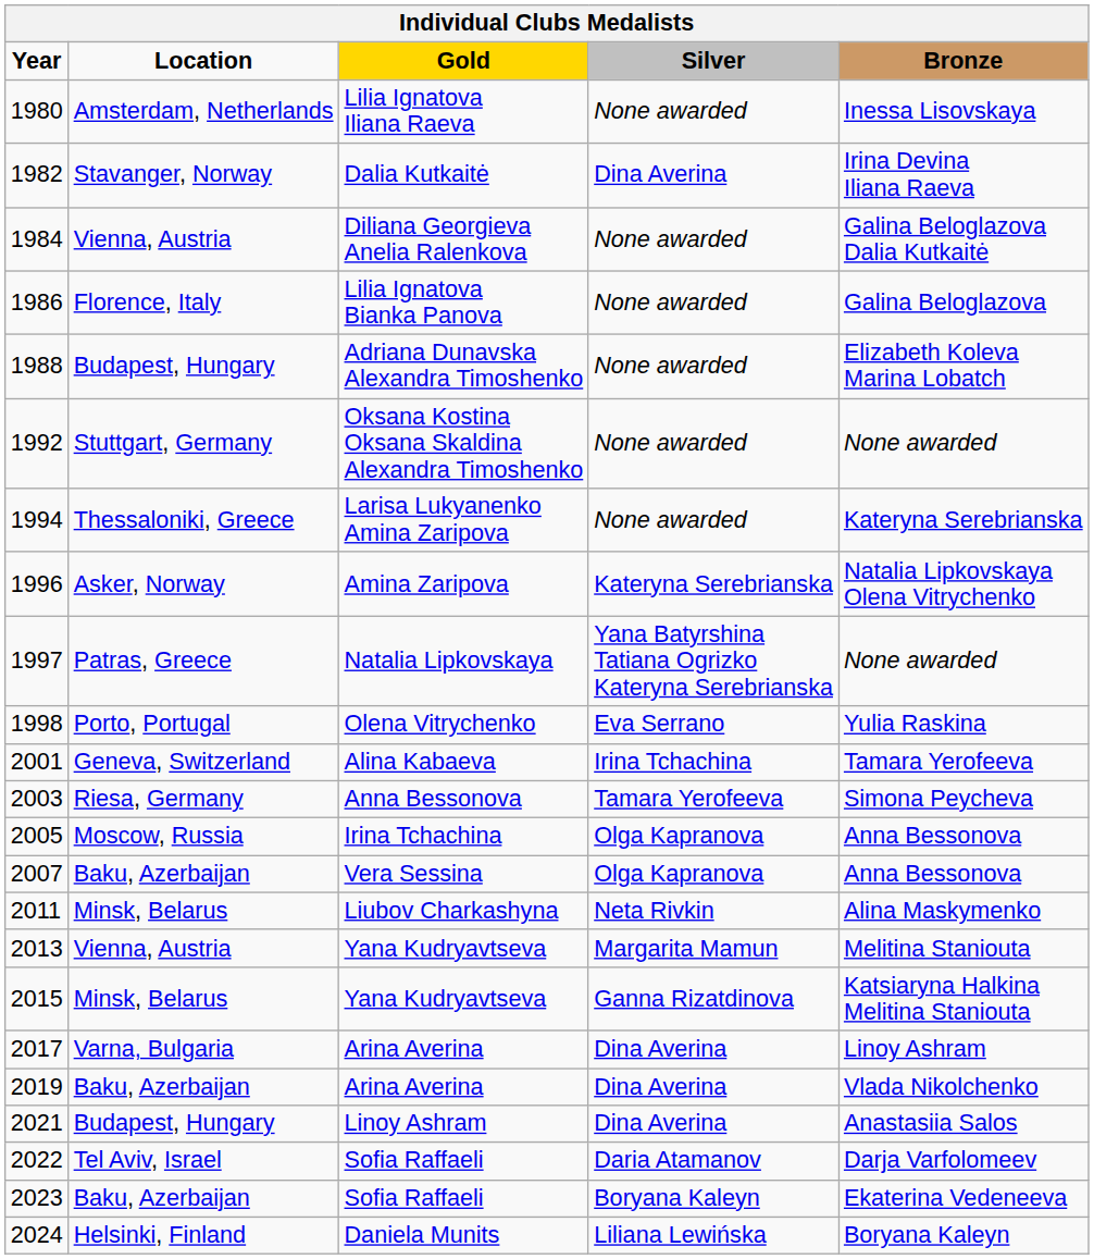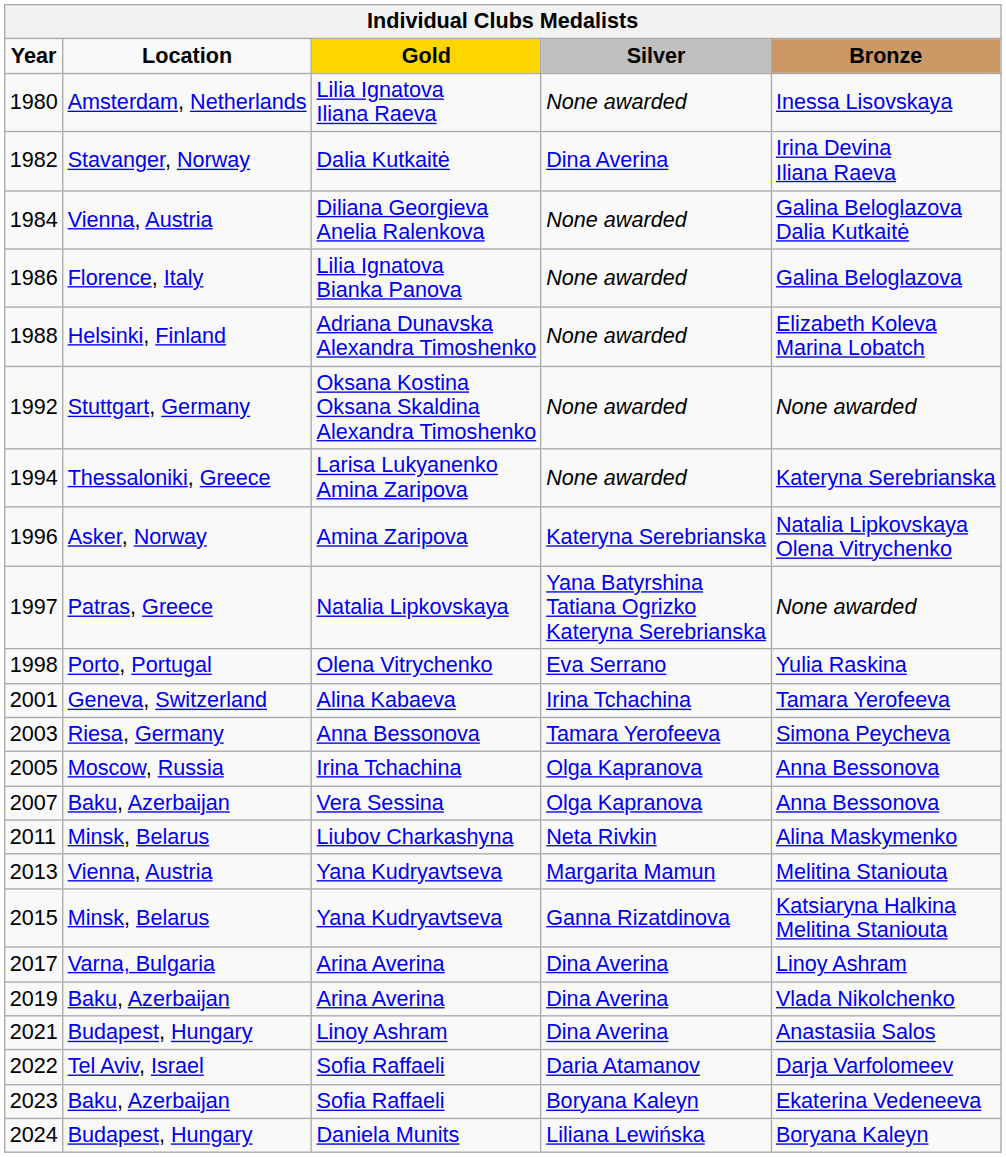 <table class="wikitable">
 <tr>
 <th colspan=5 align="center"><strong>Individual Clubs Medalists</strong></th>
 </tr>
 <tr>
 <td align="center"><strong>Year</strong></td>
 <td align="center"><strong>Location</strong></td>
 <td style="text-align:center;background-color:gold;"><strong>Gold</strong></td>
 <td style="text-align:center;background-color:silver;"><strong>Silver</strong></td>
 <td style="text-align:center;background-color:#CC9966;"><strong>Bronze</strong></td>
 </tr>
 <tr>
 <td>1980</td>
 <td> <a href='#'>Amsterdam</a>, <a href='#'>Netherlands</a></td>
 <td> <a href='#'>Lilia Ignatova</a> <br>  <a href='#'>Iliana Raeva</a></td>
 <td><em>None awarded</em></td>
 <td> <a href='#'>Inessa Lisovskaya</a></td>
 </tr>
 <tr>
 <td>1982</td>
 <td> <a href='#'>Stavanger</a>, <a href='#'>Norway</a></td>
 <td> <a href='#'>Dalia Kutkaitė</a></td>
 <td> <a href='#'>Dina Averina</a></td>
 <td> <a href='#'>Irina Devina</a> <br>  <a href='#'>Iliana Raeva</a></td>
 </tr>
 <tr>
 <td>1984</td>
 <td> <a href='#'>Vienna</a>, <a href='#'>Austria</a></td>
 <td> <a href='#'>Diliana Georgieva</a> <br>  <a href='#'>Anelia Ralenkova</a></td>
 <td><em>None awarded</em></td>
 <td> <a href='#'>Galina Beloglazova</a> <br>  <a href='#'>Dalia Kutkaitė</a></td>
 </tr>
 <tr>
 <td>1986</td>
 <td> <a href='#'>Florence</a>, <a href='#'>Italy</a></td>
 <td> <a href='#'>Lilia Ignatova</a> <br>  <a href='#'>Bianka Panova</a></td>
 <td><em>None awarded</em></td>
 <td> <a href='#'>Galina Beloglazova</a></td>
 </tr>
 <tr>
 <td>1988</td>
-<td> <a href='#'>Budapest</a>, <a href='#'>Hungary</a></td>
+<td> <a href='#'>Helsinki</a>, <a href='#'>Finland</a></td>
 <td> <a href='#'>Adriana Dunavska</a> <br>  <a href='#'>Alexandra Timoshenko</a></td>
 <td><em>None awarded</em></td>
 <td> <a href='#'>Elizabeth Koleva</a> <br>  <a href='#'>Marina Lobatch</a></td>
 </tr>
 <tr>
 <td>1992</td>
 <td> <a href='#'>Stuttgart</a>, <a href='#'>Germany</a></td>
 <td> <a href='#'>Oksana Kostina</a> <br>  <a href='#'>Oksana Skaldina</a> <br>  <a href='#'>Alexandra Timoshenko</a></td>
 <td><em>None awarded</em></td>
 <td><em>None awarded</em></td>
 </tr>
 <tr>
 <td>1994</td>
 <td> <a href='#'>Thessaloniki</a>, <a href='#'>Greece</a></td>
 <td> <a href='#'>Larisa Lukyanenko</a> <br>  <a href='#'>Amina Zaripova</a></td>
 <td><em>None awarded</em></td>
 <td> <a href='#'>Kateryna Serebrianska</a></td>
 </tr>
 <tr>
 <td>1996</td>
 <td> <a href='#'>Asker</a>, <a href='#'>Norway</a></td>
 <td> <a href='#'>Amina Zaripova</a></td>
 <td> <a href='#'>Kateryna Serebrianska</a></td>
 <td> <a href='#'>Natalia Lipkovskaya</a> <br>  <a href='#'>Olena Vitrychenko</a></td>
 </tr>
 <tr>
 <td>1997</td>
 <td> <a href='#'>Patras</a>, <a href='#'>Greece</a></td>
 <td> <a href='#'>Natalia Lipkovskaya</a></td>
 <td> <a href='#'>Yana Batyrshina</a> <br>  <a href='#'>Tatiana Ogrizko</a> <br>  <a href='#'>Kateryna Serebrianska</a></td>
 <td><em>None awarded</em></td>
 </tr>
 <tr>
 <td>1998</td>
 <td> <a href='#'>Porto</a>, <a href='#'>Portugal</a></td>
 <td> <a href='#'>Olena Vitrychenko</a></td>
 <td> <a href='#'>Eva Serrano</a></td>
 <td> <a href='#'>Yulia Raskina</a></td>
 </tr>
 <tr>
 <td>2001</td>
 <td> <a href='#'>Geneva</a>, <a href='#'>Switzerland</a></td>
 <td> <a href='#'>Alina Kabaeva</a></td>
 <td> <a href='#'>Irina Tchachina</a></td>
 <td> <a href='#'>Tamara Yerofeeva</a></td>
 </tr>
 <tr>
 <td>2003</td>
 <td> <a href='#'>Riesa</a>, <a href='#'>Germany</a></td>
 <td> <a href='#'>Anna Bessonova</a></td>
 <td> <a href='#'>Tamara Yerofeeva</a></td>
 <td> <a href='#'>Simona Peycheva</a></td>
 </tr>
 <tr>
 <td>2005</td>
 <td> <a href='#'>Moscow</a>, <a href='#'>Russia</a></td>
 <td> <a href='#'>Irina Tchachina</a></td>
 <td> <a href='#'>Olga Kapranova</a></td>
 <td> <a href='#'>Anna Bessonova</a></td>
 </tr>
 <tr>
 <td>2007</td>
 <td> <a href='#'>Baku</a>, <a href='#'>Azerbaijan</a></td>
 <td> <a href='#'>Vera Sessina</a></td>
 <td> <a href='#'>Olga Kapranova</a></td>
 <td> <a href='#'>Anna Bessonova</a></td>
 </tr>
 <tr>
 <td>2011</td>
 <td> <a href='#'>Minsk</a>, <a href='#'>Belarus</a></td>
 <td> <a href='#'>Liubov Charkashyna</a></td>
 <td> <a href='#'>Neta Rivkin</a></td>
 <td> <a href='#'>Alina Maskymenko</a></td>
 </tr>
 <tr>
 <td>2013</td>
 <td> <a href='#'>Vienna</a>, <a href='#'>Austria</a></td>
 <td> <a href='#'>Yana Kudryavtseva</a></td>
 <td> <a href='#'>Margarita Mamun</a></td>
 <td> <a href='#'>Melitina Staniouta</a></td>
 </tr>
 <tr>
 <td>2015</td>
 <td> <a href='#'>Minsk</a>, <a href='#'>Belarus</a></td>
 <td> <a href='#'>Yana Kudryavtseva</a></td>
 <td> <a href='#'>Ganna Rizatdinova</a></td>
 <td> <a href='#'>Katsiaryna Halkina</a> <br>  <a href='#'>Melitina Staniouta</a></td>
 </tr>
 <tr>
 <td>2017</td>
 <td> <a href='#'>Varna, Bulgaria</a></td>
 <td> <a href='#'>Arina Averina</a></td>
 <td> <a href='#'>Dina Averina</a></td>
 <td> <a href='#'>Linoy Ashram</a></td>
 </tr>
 <tr>
 <td>2019</td>
 <td> <a href='#'>Baku</a>, <a href='#'>Azerbaijan</a></td>
 <td> <a href='#'>Arina Averina</a></td>
 <td> <a href='#'>Dina Averina</a></td>
 <td> <a href='#'>Vlada Nikolchenko</a></td>
 </tr>
 <tr>
 <td>2021</td>
 <td> <a href='#'>Budapest</a>, <a href='#'>Hungary</a></td>
 <td> <a href='#'>Linoy Ashram</a></td>
 <td> <a href='#'>Dina Averina</a></td>
 <td> <a href='#'>Anastasiia Salos</a></td>
 </tr>
 <tr>
 <td>2022</td>
 <td> <a href='#'>Tel Aviv</a>, <a href='#'>Israel</a></td>
 <td> <a href='#'>Sofia Raffaeli</a></td>
 <td> <a href='#'>Daria Atamanov</a></td>
 <td> <a href='#'>Darja Varfolomeev</a></td>
 </tr>
 <tr>
 <td>2023</td>
 <td> <a href='#'>Baku</a>, <a href='#'>Azerbaijan</a></td>
 <td> <a href='#'>Sofia Raffaeli</a></td>
 <td> <a href='#'>Boryana Kaleyn</a></td>
 <td> <a href='#'>Ekaterina Vedeneeva</a></td>
 </tr>
 <tr>
 <td>2024</td>
-<td> <a href='#'>Helsinki</a>, <a href='#'>Finland</a></td>
+<td> <a href='#'>Budapest</a>, <a href='#'>Hungary</a></td>
 <td> <a href='#'>Daniela Munits</a></td>
 <td> <a href='#'>Liliana Lewińska</a></td>
 <td> <a href='#'>Boryana Kaleyn</a></td>
 </tr>
 </table>
